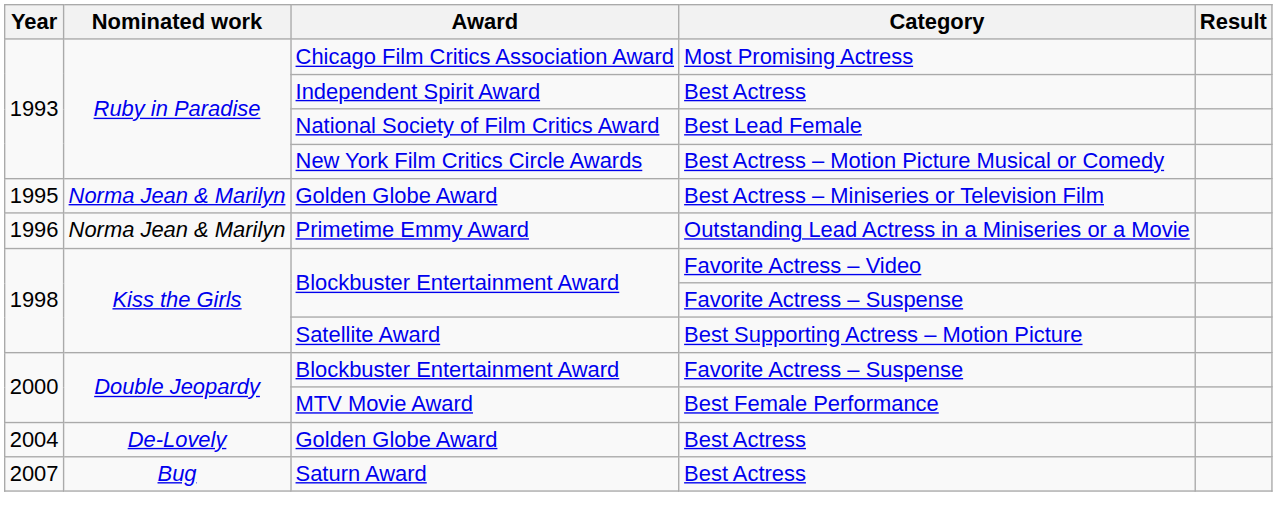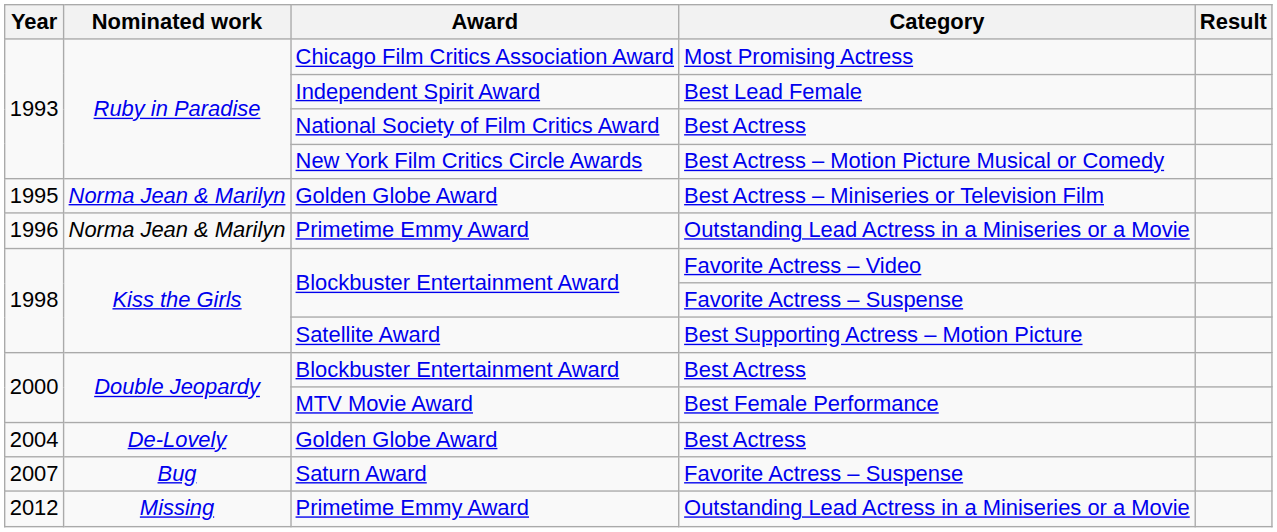 <table class="wikitable sortable">
 <tr>
 <th>Year</th>
 <th>Nominated work</th>
 <th>Award</th>
 <th>Category</th>
 <th>Result</th>
 </tr>
 <tr>
 <td rowspan=4>1993</td>
 <td rowspan=4 style="text-align: center;"><em><a href='#'>Ruby in Paradise</a></em></td>
 <td><a href='#'>Chicago Film Critics Association Award</a></td>
 <td><a href='#'>Most Promising Actress</a></td>
 <td></td>
 </tr>
 <tr>
 <td><a href='#'>Independent Spirit Award</a></td>
-<td><a href='#'>Best Actress</a></td>
+<td><a href='#'>Best Lead Female</a></td>
 <td></td>
 </tr>
 <tr>
 <td><a href='#'>National Society of Film Critics Award</a></td>
-<td><a href='#'>Best Lead Female</a></td>
+<td><a href='#'>Best Actress</a></td>
 <td></td>
 </tr>
 <tr>
 <td><a href='#'>New York Film Critics Circle Awards</a></td>
 <td><a href='#'>Best Actress – Motion Picture Musical or Comedy</a></td>
 <td></td>
 </tr>
 <tr>
 <td>1995</td>
 <td style="text-align: center;"><em><a href='#'>Norma Jean & Marilyn</a></em></td>
 <td><a href='#'>Golden Globe Award</a></td>
 <td><a href='#'>Best Actress – Miniseries or Television Film</a></td>
 <td></td>
 </tr>
 <tr>
 <td>1996</td>
 <td style="text-align: center;"><em>Norma Jean & Marilyn</em></td>
 <td><a href='#'>Primetime Emmy Award</a></td>
 <td><a href='#'>Outstanding Lead Actress in a Miniseries or a Movie</a></td>
 <td></td>
 </tr>
 <tr>
 <td rowspan=3>1998</td>
 <td rowspan=3 style="text-align: center;"><em><a href='#'>Kiss the Girls</a></em></td>
 <td rowspan=2><a href='#'>Blockbuster Entertainment Award</a></td>
 <td><a href='#'>Favorite Actress – Video</a></td>
 <td></td>
 </tr>
 <tr>
 <td><a href='#'>Favorite Actress – Suspense</a></td>
 <td></td>
 </tr>
 <tr>
 <td><a href='#'>Satellite Award</a></td>
 <td><a href='#'>Best Supporting Actress – Motion Picture</a></td>
 <td></td>
 </tr>
 <tr>
 <td rowspan=2>2000</td>
 <td rowspan=2 style="text-align: center;"><em><a href='#'>Double Jeopardy</a></em></td>
 <td><a href='#'>Blockbuster Entertainment Award</a></td>
-<td><a href='#'>Favorite Actress – Suspense</a></td>
+<td><a href='#'>Best Actress</a></td>
 <td></td>
 </tr>
 <tr>
 <td><a href='#'>MTV Movie Award</a></td>
 <td><a href='#'>Best Female Performance</a></td>
 <td></td>
 </tr>
 <tr>
 <td>2004</td>
 <td style="text-align: center;"><em><a href='#'>De-Lovely</a></em></td>
 <td><a href='#'>Golden Globe Award</a></td>
 <td><a href='#'>Best Actress</a></td>
 <td></td>
 </tr>
 <tr>
 <td>2007</td>
 <td style="text-align: center;"><em><a href='#'>Bug</a></em></td>
 <td><a href='#'>Saturn Award</a></td>
-<td><a href='#'>Best Actress</a></td>
+<td><a href='#'>Favorite Actress – Suspense</a></td>
+<td></td>
+</tr>
+<tr>
+<td>2012</td>
+<td style="text-align: center;"><em><a href='#'>Missing</a></em></td>
+<td><a href='#'>Primetime Emmy Award</a></td>
+<td><a href='#'>Outstanding Lead Actress in a Miniseries or a Movie</a></td>
 <td></td>
 </tr>
 </table>
